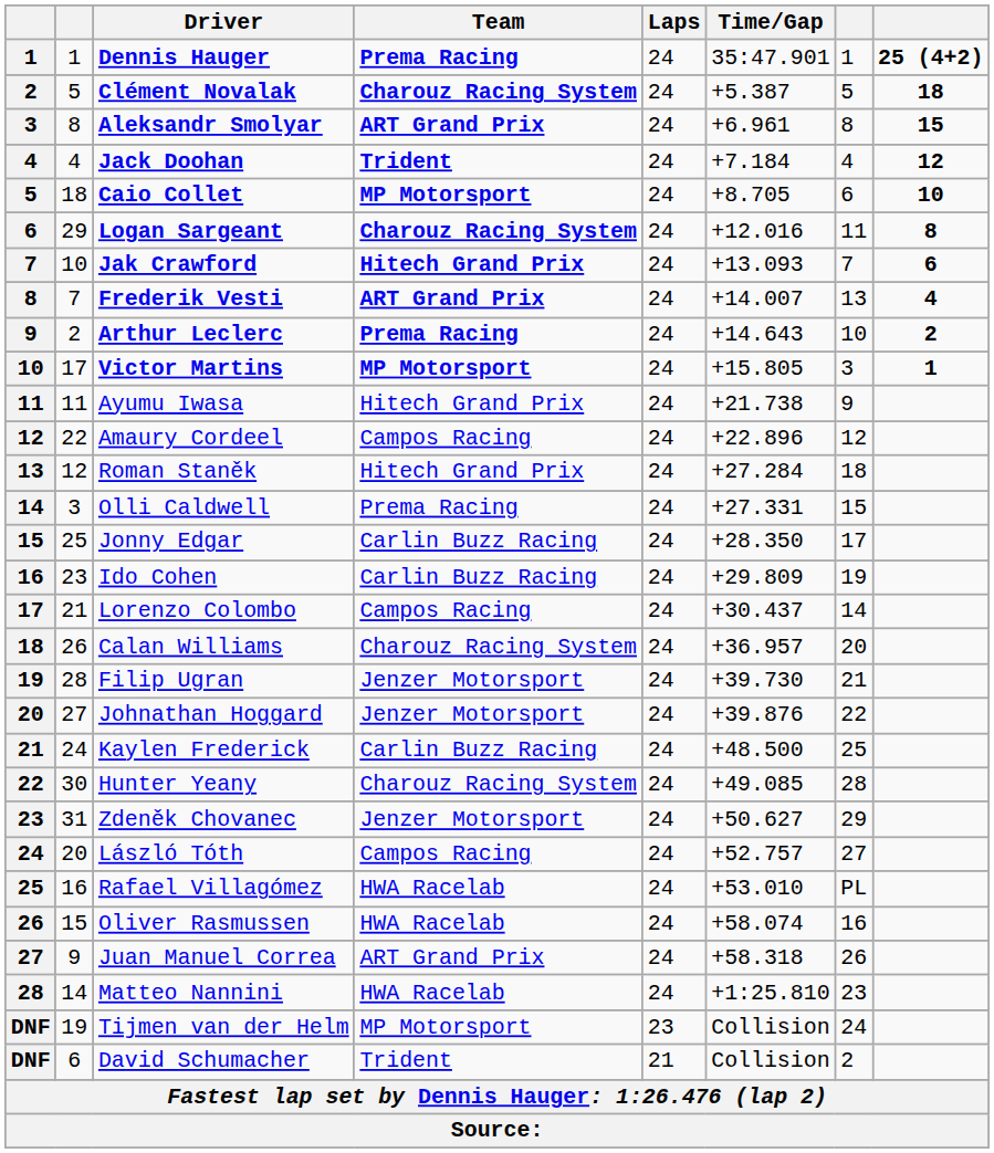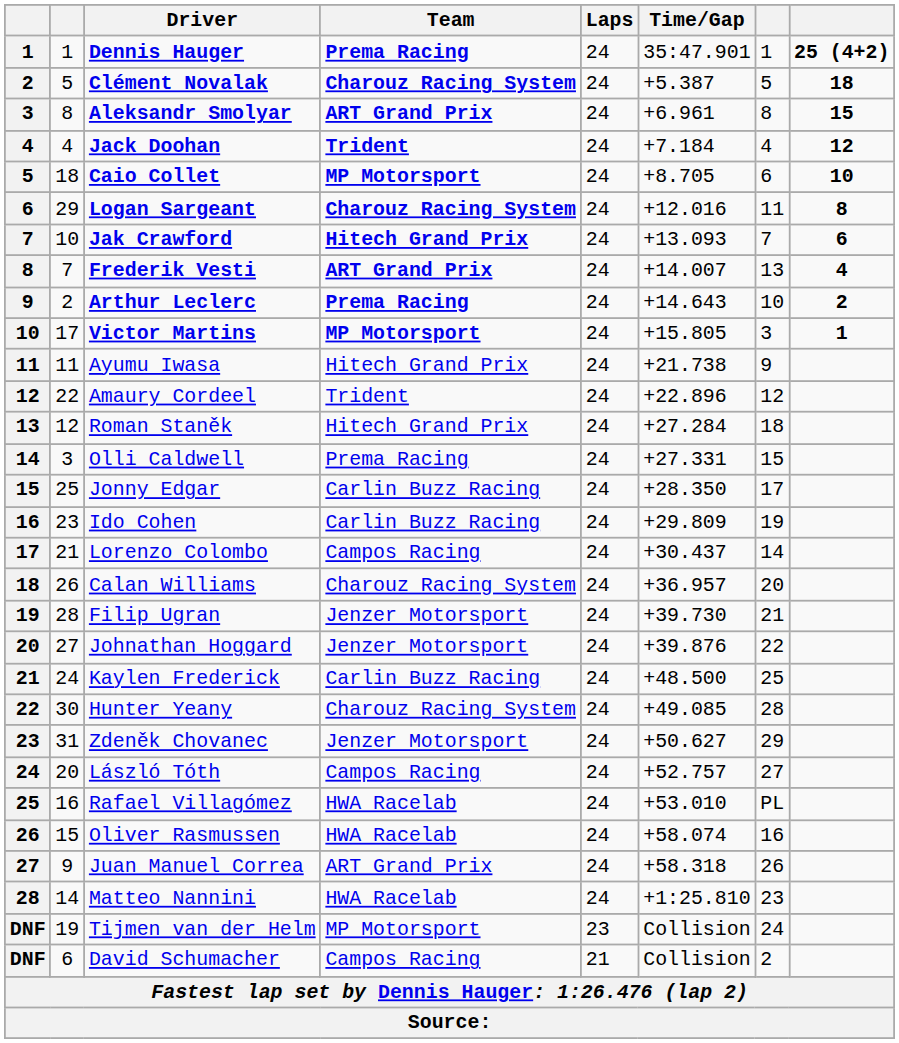 <table class="wikitable" style="font-size:85%">
 <tr>
 <th></th>
 <th></th>
 <th>Driver</th>
 <th>Team</th>
 <th>Laps</th>
 <th>Time/Gap</th>
 <th></th>
 <th></th>
 </tr>
 <tr>
 <th>1</th>
 <td align="center">1</td>
 <td><strong> <a href='#'>Dennis Hauger</a></strong></td>
 <td><a href='#'><strong>Prema Racing</strong></a></td>
 <td>24</td>
 <td>35:47.901</td>
 <td>1</td>
 <td align="center"><strong>25 (4+2)</strong></td>
 </tr>
 <tr>
 <th>2</th>
 <td align="center">5</td>
 <td><strong> <a href='#'>Clément Novalak</a></strong></td>
 <td><strong><a href='#'>Charouz Racing System</a></strong></td>
 <td>24</td>
 <td>+5.387</td>
 <td>5</td>
 <td align="center"><strong>18</strong></td>
 </tr>
 <tr>
 <th>3</th>
 <td align="center">8</td>
 <td><strong> <a href='#'>Aleksandr Smolyar</a></strong></td>
 <td><strong><a href='#'>ART Grand Prix</a></strong></td>
 <td>24</td>
 <td>+6.961</td>
 <td>8</td>
 <td align="center"><strong>15</strong></td>
 </tr>
 <tr>
 <th>4</th>
 <td align="center">4</td>
 <td><strong> <a href='#'>Jack Doohan</a></strong></td>
 <td><a href='#'><strong>Trident</strong></a></td>
 <td>24</td>
 <td>+7.184</td>
 <td>4</td>
 <td align="center"><strong>12</strong></td>
 </tr>
 <tr>
 <th>5</th>
 <td align="center">18</td>
 <td><strong> <a href='#'>Caio Collet</a></strong></td>
 <td><strong><a href='#'>MP Motorsport</a></strong></td>
 <td>24</td>
 <td>+8.705</td>
 <td>6</td>
 <td align="center"><strong>10</strong></td>
 </tr>
 <tr>
 <th>6</th>
 <td align="center">29</td>
 <td><strong> <a href='#'>Logan Sargeant</a></strong></td>
 <td><strong><a href='#'>Charouz Racing System</a></strong></td>
 <td>24</td>
 <td>+12.016</td>
 <td>11</td>
 <td align="center"><strong>8</strong></td>
 </tr>
 <tr>
 <th>7</th>
 <td align="center">10</td>
 <td><strong> <a href='#'>Jak Crawford</a></strong></td>
 <td><strong><a href='#'>Hitech Grand Prix</a></strong></td>
 <td>24</td>
 <td>+13.093</td>
 <td>7</td>
 <td align="center"><strong>6</strong></td>
 </tr>
 <tr>
 <th>8</th>
 <td align="center">7</td>
 <td><strong> <a href='#'>Frederik Vesti</a></strong></td>
 <td><strong><a href='#'>ART Grand Prix</a></strong></td>
 <td>24</td>
 <td>+14.007</td>
 <td>13</td>
 <td align="center"><strong>4</strong></td>
 </tr>
 <tr>
 <th>9</th>
 <td align="center">2</td>
 <td><strong> <a href='#'>Arthur Leclerc</a></strong></td>
 <td><a href='#'><strong>Prema Racing</strong></a></td>
 <td>24</td>
 <td>+14.643</td>
 <td>10</td>
 <td align="center"><strong>2</strong></td>
 </tr>
 <tr>
 <th>10</th>
 <td align="center">17</td>
 <td><strong> <a href='#'>Victor Martins</a></strong></td>
 <td><strong><a href='#'>MP Motorsport</a></strong></td>
 <td>24</td>
 <td>+15.805</td>
 <td>3</td>
 <td align="center"><strong>1</strong></td>
 </tr>
 <tr>
 <th>11</th>
 <td align="center">11</td>
 <td> <a href='#'>Ayumu Iwasa</a></td>
 <td><a href='#'>Hitech Grand Prix</a></td>
 <td>24</td>
 <td>+21.738</td>
 <td>9</td>
 <td align="center"></td>
 </tr>
 <tr>
 <th>12</th>
 <td align="center">22</td>
 <td> <a href='#'>Amaury Cordeel</a></td>
-<td><a href='#'>Campos Racing</a></td>
+<td><a href='#'>Trident</a></td>
 <td>24</td>
 <td>+22.896</td>
 <td>12</td>
 <td align="center"></td>
 </tr>
 <tr>
 <th>13</th>
 <td align="center">12</td>
 <td> <a href='#'>Roman Staněk</a></td>
 <td><a href='#'>Hitech Grand Prix</a></td>
 <td>24</td>
 <td>+27.284</td>
 <td>18</td>
 <td align="center"></td>
 </tr>
 <tr>
 <th>14</th>
 <td align="center">3</td>
 <td> <a href='#'>Olli Caldwell</a></td>
 <td><a href='#'>Prema Racing</a></td>
 <td>24</td>
 <td>+27.331</td>
 <td>15</td>
 <td align="center"></td>
 </tr>
 <tr>
 <th>15</th>
 <td align="center">25</td>
 <td> <a href='#'>Jonny Edgar</a></td>
 <td><a href='#'>Carlin Buzz Racing</a></td>
 <td>24</td>
 <td>+28.350</td>
 <td>17</td>
 <td align="center"></td>
 </tr>
 <tr>
 <th>16</th>
 <td align="center">23</td>
 <td> <a href='#'>Ido Cohen</a></td>
 <td><a href='#'>Carlin Buzz Racing</a></td>
 <td>24</td>
 <td>+29.809</td>
 <td>19</td>
 <td align="center"></td>
 </tr>
 <tr>
 <th>17</th>
 <td align="center">21</td>
 <td> <a href='#'>Lorenzo Colombo</a></td>
 <td><a href='#'>Campos Racing</a></td>
 <td>24</td>
 <td>+30.437</td>
 <td>14</td>
 <td align="center"></td>
 </tr>
 <tr>
 <th>18</th>
 <td align="center">26</td>
 <td> <a href='#'>Calan Williams</a></td>
 <td><a href='#'>Charouz Racing System</a></td>
 <td>24</td>
 <td>+36.957</td>
 <td>20</td>
 <td align="center"></td>
 </tr>
 <tr>
 <th>19</th>
 <td align="center">28</td>
 <td> <a href='#'>Filip Ugran</a></td>
 <td><a href='#'>Jenzer Motorsport</a></td>
 <td>24</td>
 <td>+39.730</td>
 <td>21</td>
 <td align="center"></td>
 </tr>
 <tr>
 <th>20</th>
 <td align="center">27</td>
 <td> <a href='#'>Johnathan Hoggard</a></td>
 <td><a href='#'>Jenzer Motorsport</a></td>
 <td>24</td>
 <td>+39.876</td>
 <td>22</td>
 <td align="center"></td>
 </tr>
 <tr>
 <th>21</th>
 <td align="center">24</td>
 <td> <a href='#'>Kaylen Frederick</a></td>
 <td><a href='#'>Carlin Buzz Racing</a></td>
 <td>24</td>
 <td>+48.500</td>
 <td>25</td>
 <td align="center"></td>
 </tr>
 <tr>
 <th>22</th>
 <td align="center">30</td>
 <td> <a href='#'>Hunter Yeany</a></td>
 <td><a href='#'>Charouz Racing System</a></td>
 <td>24</td>
 <td>+49.085</td>
 <td>28</td>
 <td align="center"></td>
 </tr>
 <tr>
 <th>23</th>
 <td align="center">31</td>
 <td> <a href='#'>Zdeněk Chovanec</a></td>
 <td><a href='#'>Jenzer Motorsport</a></td>
 <td>24</td>
 <td>+50.627</td>
 <td>29</td>
 <td></td>
 </tr>
 <tr>
 <th>24</th>
 <td align="center">20</td>
 <td> <a href='#'>László Tóth</a></td>
 <td><a href='#'>Campos Racing</a></td>
 <td>24</td>
 <td>+52.757</td>
 <td>27</td>
 <td align="center"></td>
 </tr>
 <tr>
 <th>25</th>
 <td align="center">16</td>
 <td> <a href='#'>Rafael Villagómez</a></td>
 <td><a href='#'>HWA Racelab</a></td>
 <td>24</td>
 <td>+53.010</td>
 <td>PL</td>
 <td align="center"></td>
 </tr>
 <tr>
 <th>26</th>
 <td align="center">15</td>
 <td> <a href='#'>Oliver Rasmussen</a></td>
 <td><a href='#'>HWA Racelab</a></td>
 <td>24</td>
 <td>+58.074</td>
 <td>16</td>
 <td align="center"></td>
 </tr>
 <tr>
 <th>27</th>
 <td align="center">9</td>
 <td> <a href='#'>Juan Manuel Correa</a></td>
 <td><a href='#'>ART Grand Prix</a></td>
 <td>24</td>
 <td>+58.318</td>
 <td>26</td>
 <td align="center"></td>
 </tr>
 <tr>
 <th>28</th>
 <td align="center">14</td>
 <td> <a href='#'>Matteo Nannini</a></td>
 <td><a href='#'>HWA Racelab</a></td>
 <td>24</td>
 <td>+1:25.810</td>
 <td>23</td>
 <td align="center"></td>
 </tr>
 <tr>
 <th>DNF</th>
 <td align="center">19</td>
 <td> <a href='#'>Tijmen van der Helm</a></td>
 <td><a href='#'>MP Motorsport</a></td>
 <td>23</td>
 <td>Collision</td>
 <td>24</td>
 <td align="center"></td>
 </tr>
 <tr>
 <th>DNF</th>
 <td align="center">6</td>
 <td> <a href='#'>David Schumacher</a></td>
-<td><a href='#'>Trident</a></td>
+<td><a href='#'>Campos Racing</a></td>
 <td>21</td>
 <td>Collision</td>
 <td>2</td>
 <td align="center"></td>
 </tr>
 <tr>
 <th colspan="8"><em>Fastest lap set by</em>  <a href='#'>Dennis Hauger</a><em>: 1:26.476 (lap 2)</em></th>
 </tr>
 <tr>
 <th colspan="8">Source:</th>
 </tr>
 </table>
